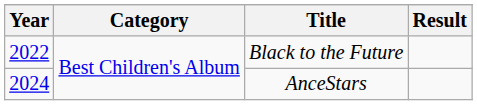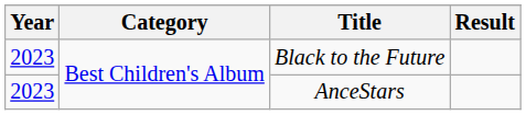 <table class=wikitable>
 <tr>
 </tr>
 <tr>
 <th>Year</th>
 <th>Category</th>
 <th>Title</th>
 <th>Result</th>
 </tr>
 <tr align=center>
-<td><a href='#'>2022</a></td>
+<td><a href='#'>2023</a></td>
 <td rowspan=2><a href='#'>Best Children's Album</a></td>
 <td><em>Black to the Future</em></td>
 <td></td>
 </tr>
 <tr align=center>
-<td><a href='#'>2024</a></td>
+<td><a href='#'>2023</a></td>
 <td><em>AnceStars</em></td>
 <td></td>
 </tr>
 </table>
